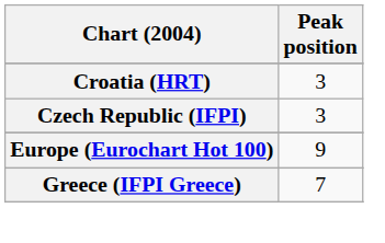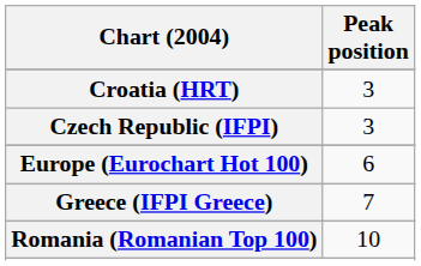 <table class="wikitable sortable plainrowheaders" style="text-align:center">
 <tr>
 <th>Chart (2004)</th>
 <th>Peak<br>position</th>
 </tr>
 <tr>
 </tr>
 <tr>
 </tr>
 <tr>
 </tr>
 <tr>
 </tr>
 <tr>
 </tr>
 <tr>
 </tr>
 <tr>
 <th scope=row>Croatia (<a href='#'>HRT</a>)</th>
 <td>3</td>
 </tr>
 <tr>
 <th scope="row">Czech Republic (<a href='#'>IFPI</a>)</th>
 <td>3</td>
 </tr>
 <tr>
 </tr>
 <tr>
 <th scope="row">Europe (<a href='#'>Eurochart Hot 100</a>)</th>
-<td>9</td>
+<td>6</td>
 </tr>
 <tr>
 </tr>
 <tr>
 </tr>
 <tr>
 </tr>
 <tr>
 <th scope="row">Greece (<a href='#'>IFPI Greece</a>)</th>
 <td>7</td>
 </tr>
 <tr>
 </tr>
 <tr>
 </tr>
 <tr>
 </tr>
 <tr>
 </tr>
 <tr>
 </tr>
 <tr>
 </tr>
 <tr>
 </tr>
 <tr>
 </tr>
 <tr>
 </tr>
 <tr>
+<th scope="row">Romania (<a href='#'>Romanian Top 100</a>)</th>
+<td>10</td>
+</tr>
+<tr>
 </tr>
 <tr>
 </tr>
 <tr>
 </tr>
 <tr>
 </tr>
 <tr>
 </tr>
 <tr>
 </tr>
 <tr>
 </tr>
 <tr>
 </tr>
 </table>
